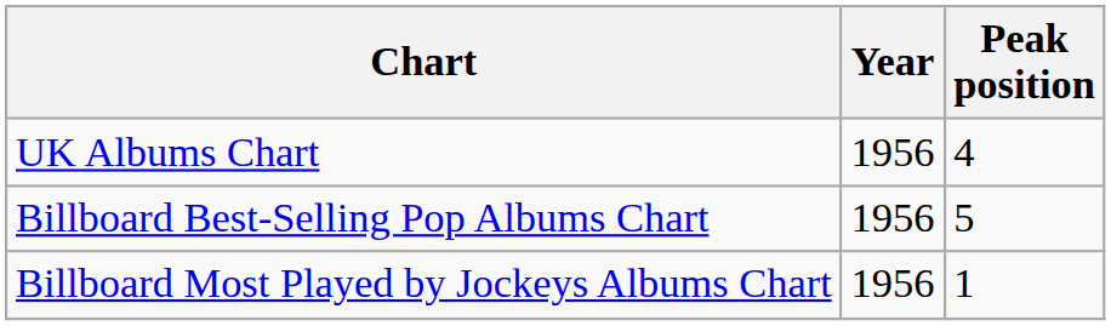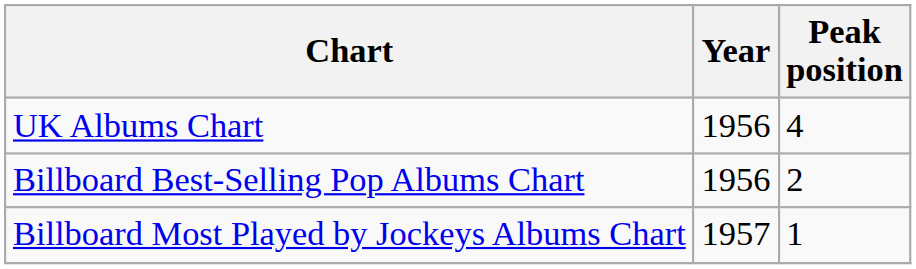 <table class="wikitable sortable">
 <tr>
 <th>Chart</th>
 <th>Year</th>
 <th>Peak<br>position</th>
 </tr>
 <tr>
 <td align="left"><a href='#'>UK Albums Chart</a></td>
 <td align="left">1956</td>
 <td align="left">4</td>
 </tr>
 <tr>
 <td align="left"><a href='#'>Billboard Best-Selling Pop Albums Chart</a></td>
 <td align="left">1956</td>
-<td align="left">5</td>
+<td align="left">2</td>
 </tr>
 <tr>
 <td align="left"><a href='#'>Billboard Most Played by Jockeys Albums Chart</a></td>
-<td align="left">1956</td>
+<td align="left">1957</td>
 <td align="left">1</td>
 </tr>
 <tr>
 </tr>
 </table>
